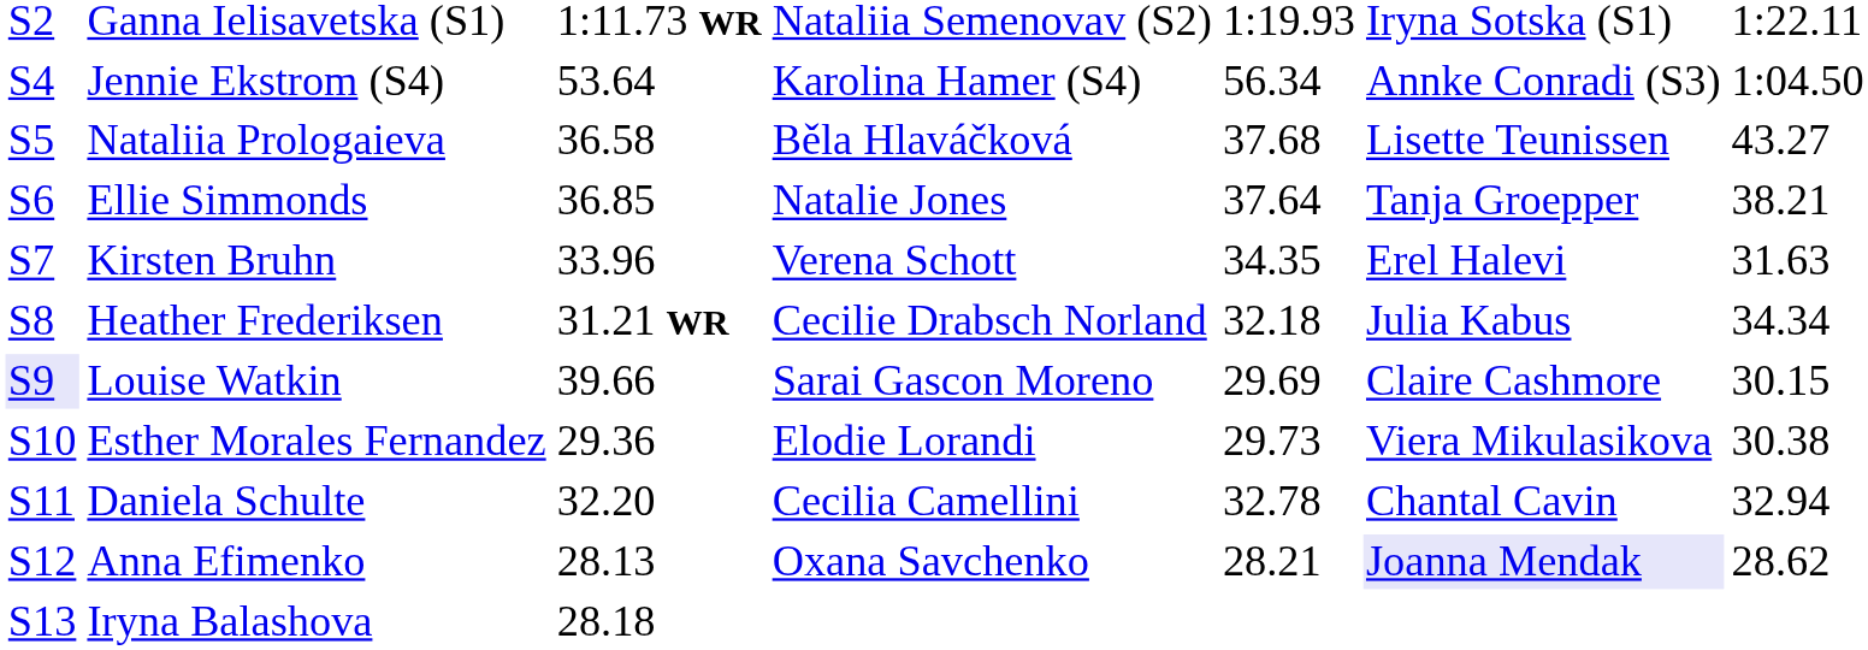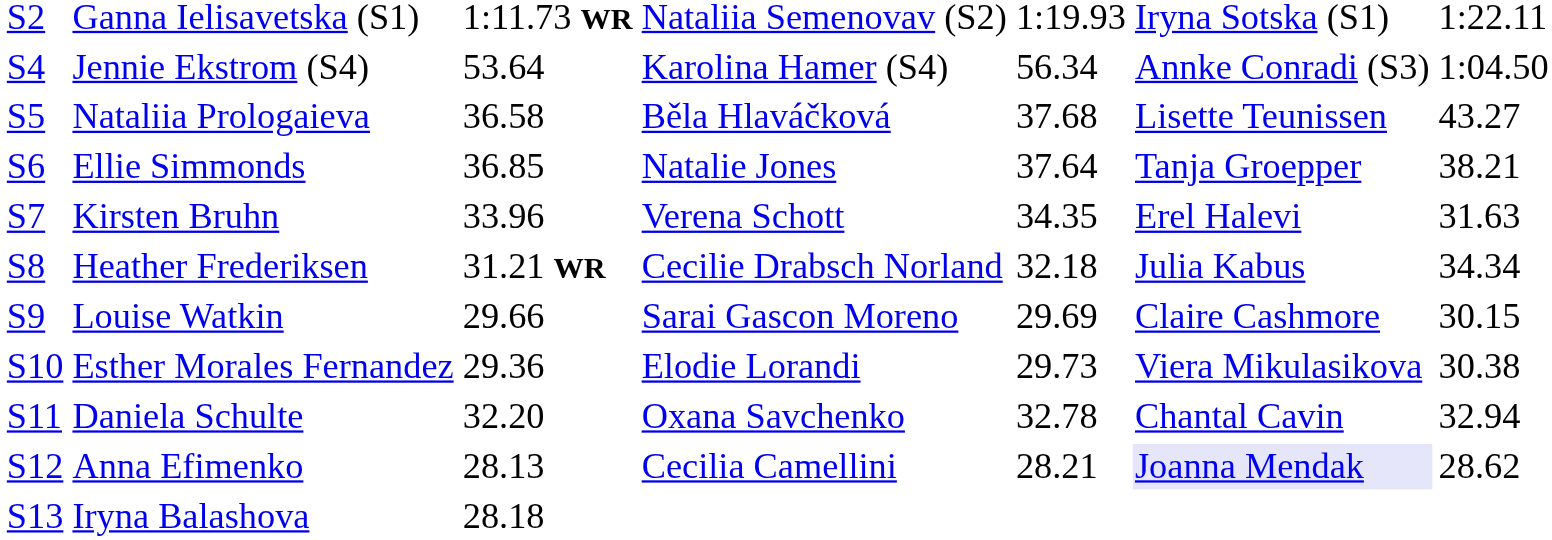 <table>
 <tr>
 <td><a href='#'>S2</a></td>
 <td><a href='#'>Ganna Ielisavetska</a> (S1)<br></td>
 <td>1:11.73 <small><strong>WR</strong></small></td>
 <td><a href='#'>Nataliia Semenovav</a> (S2)<br></td>
 <td>1:19.93</td>
 <td><a href='#'>Iryna Sotska</a> (S1)<br></td>
 <td>1:22.11</td>
 </tr>
 <tr>
 <td><a href='#'>S4</a></td>
 <td><a href='#'>Jennie Ekstrom</a> (S4)<br></td>
 <td>53.64</td>
 <td><a href='#'>Karolina Hamer</a> (S4)<br></td>
 <td>56.34</td>
 <td><a href='#'>Annke Conradi</a> (S3)<br></td>
 <td>1:04.50</td>
 </tr>
 <tr>
 <td><a href='#'>S5</a></td>
 <td><a href='#'>Nataliia Prologaieva</a><br></td>
 <td>36.58</td>
 <td><a href='#'>Běla Hlaváčková</a><br></td>
 <td>37.68</td>
 <td><a href='#'>Lisette Teunissen</a><br></td>
 <td>43.27</td>
 </tr>
 <tr>
 <td><a href='#'>S6</a></td>
 <td><a href='#'>Ellie Simmonds</a><br></td>
 <td>36.85</td>
 <td><a href='#'>Natalie Jones</a><br></td>
 <td>37.64</td>
 <td><a href='#'>Tanja Groepper</a><br></td>
 <td>38.21</td>
 </tr>
 <tr>
 <td><a href='#'>S7</a></td>
 <td><a href='#'>Kirsten Bruhn</a><br></td>
 <td>33.96</td>
 <td><a href='#'>Verena Schott</a><br></td>
 <td>34.35</td>
 <td><a href='#'>Erel Halevi</a><br></td>
 <td>31.63</td>
 </tr>
 <tr>
 <td><a href='#'>S8</a></td>
 <td><a href='#'>Heather Frederiksen</a><br></td>
 <td>31.21 <small><strong>WR</strong></small></td>
 <td><a href='#'>Cecilie Drabsch Norland</a><br></td>
 <td>32.18</td>
 <td><a href='#'>Julia Kabus</a><br></td>
 <td>34.34</td>
 </tr>
 <tr>
-<td style="background: lavender;"><a href='#'>S9</a></td>
+<td><a href='#'>S9</a></td>
 <td><a href='#'>Louise Watkin</a><br></td>
-<td>39.66</td>
+<td>29.66</td>
 <td><a href='#'>Sarai Gascon Moreno</a><br></td>
 <td>29.69</td>
 <td><a href='#'>Claire Cashmore</a><br></td>
 <td>30.15</td>
 </tr>
 <tr>
 <td><a href='#'>S10</a></td>
 <td><a href='#'>Esther Morales Fernandez</a><br></td>
 <td>29.36</td>
 <td><a href='#'>Elodie Lorandi</a><br></td>
 <td>29.73</td>
 <td><a href='#'>Viera Mikulasikova</a><br></td>
 <td>30.38</td>
 </tr>
 <tr>
 <td><a href='#'>S11</a></td>
 <td><a href='#'>Daniela Schulte</a><br></td>
 <td>32.20</td>
-<td><a href='#'>Cecilia Camellini</a><br></td>
+<td><a href='#'>Oxana Savchenko</a><br></td>
 <td>32.78</td>
 <td><a href='#'>Chantal Cavin</a><br></td>
 <td>32.94</td>
 </tr>
 <tr>
 <td><a href='#'>S12</a></td>
 <td><a href='#'>Anna Efimenko</a><br></td>
 <td>28.13</td>
-<td><a href='#'>Oxana Savchenko</a><br></td>
+<td><a href='#'>Cecilia Camellini</a><br></td>
 <td>28.21</td>
 <td style="background: lavender;"><a href='#'>Joanna Mendak</a><br></td>
 <td>28.62</td>
 </tr>
 <tr>
 <td><a href='#'>S13</a></td>
 <td><a href='#'>Iryna Balashova</a><br></td>
 <td>28.18</td>
 <td></td>
 <td></td>
 <td></td>
 <td></td>
 </tr>
 </table>
